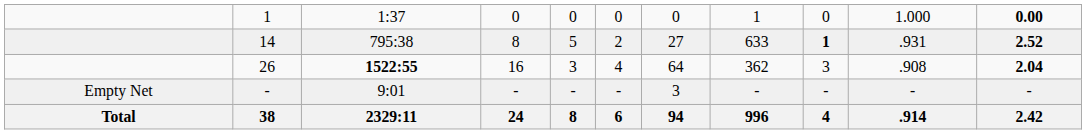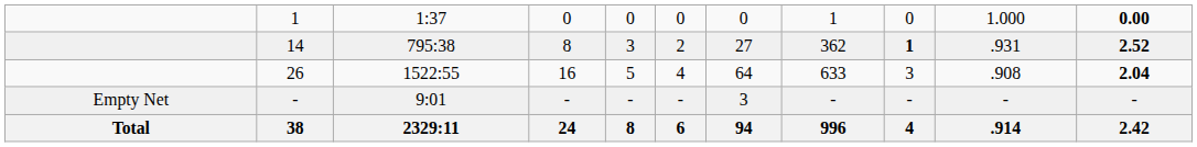 <table class="wikitable sortable" width=1100>
 <tr align="center">
 </tr>
 <tr align="center" bgcolor="">
 <td></td>
 <td>1</td>
 <td>1:37</td>
 <td>0</td>
 <td>0</td>
 <td>0</td>
 <td>0</td>
 <td>1</td>
 <td>0</td>
 <td>1.000</td>
 <td><strong>0.00</strong></td>
 </tr>
 <tr align="center" bgcolor="f0f0f0">
 <td></td>
 <td>14</td>
 <td>795:38</td>
 <td>8</td>
-<td>5</td>
+<td>3</td>
 <td>2</td>
 <td>27</td>
-<td>633</td>
+<td>362</td>
 <td><strong>1</strong></td>
 <td>.931</td>
 <td><strong>2.52</strong></td>
 </tr>
 <tr align="center" bgcolor="">
 <td></td>
 <td>26</td>
-<td><strong>1522:55</strong></td>
+<td>1522:55</td>
 <td>16</td>
-<td>3</td>
+<td>5</td>
 <td>4</td>
 <td>64</td>
-<td>362</td>
+<td>633</td>
 <td>3</td>
 <td>.908</td>
 <td><strong>2.04</strong></td>
 </tr>
 <tr align="center" bgcolor="f0f0f0">
 <td>Empty Net</td>
 <td>-</td>
 <td>9:01</td>
 <td>-</td>
 <td>-</td>
 <td>-</td>
 <td>3</td>
 <td>-</td>
 <td>-</td>
 <td>-</td>
 <td>-</td>
 </tr>
 <tr>
 <th>Total</th>
 <th>38</th>
 <th>2329:11</th>
 <th>24</th>
 <th>8</th>
 <th>6</th>
 <th>94</th>
 <th>996</th>
 <th>4</th>
 <th>.914</th>
 <th>2.42</th>
 </tr>
 </table>
